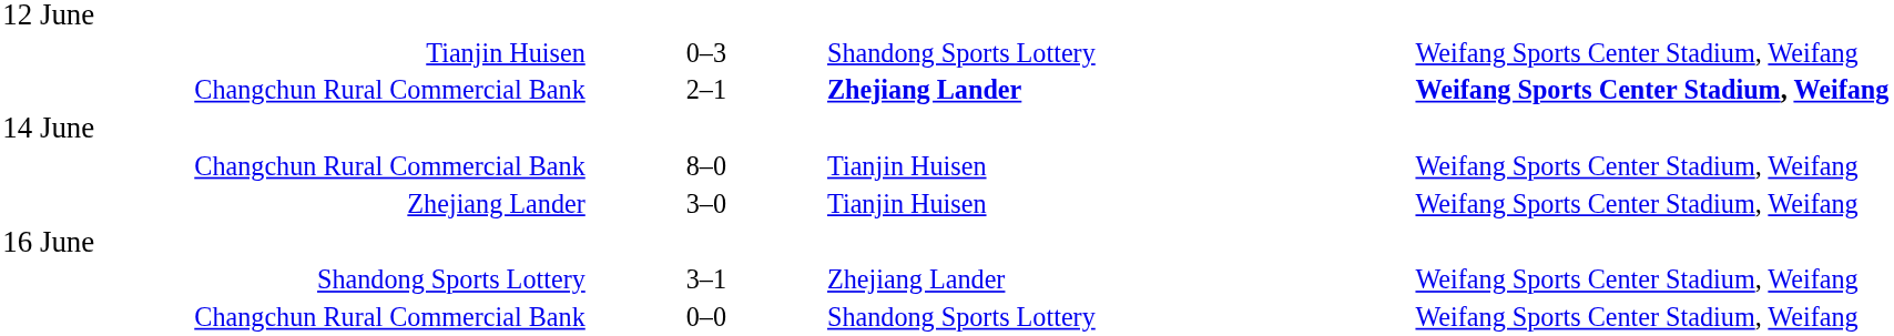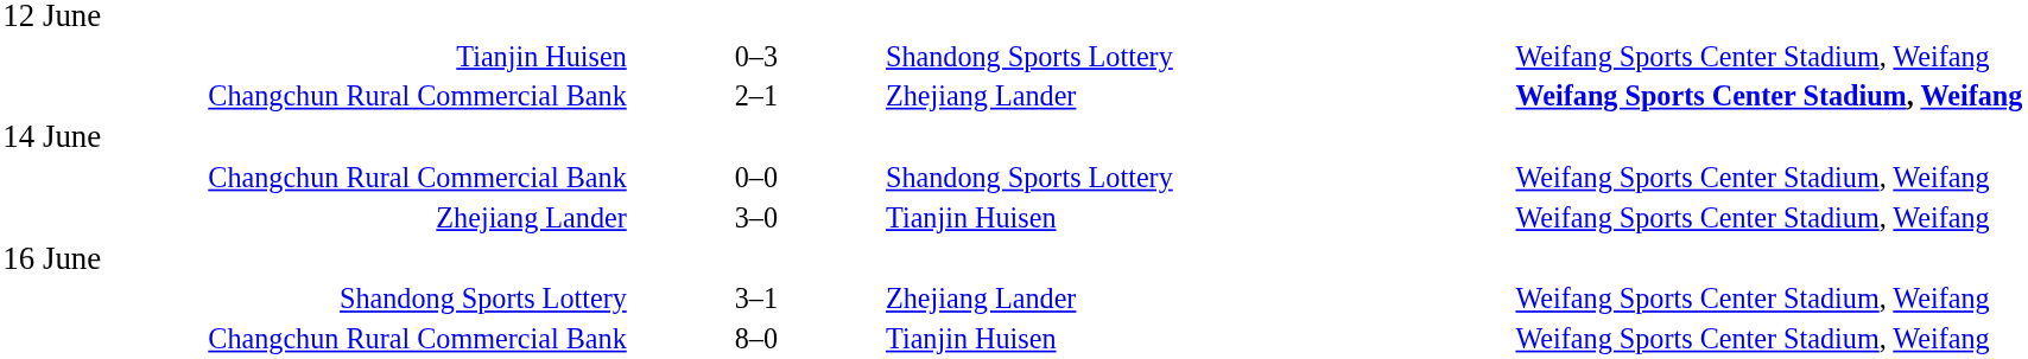 <table style="width:100%" cellspacing="1">
 <tr>
 <th width=25%></th>
 <th width=10%></th>
 <th width=25%></th>
 </tr>
 <tr>
 <td>12 June</td>
 </tr>
 <tr style=font-size:90%>
 <td align=right><a href='#'>Tianjin Huisen</a></td>
 <td align=center>0–3</td>
 <td><a href='#'>Shandong Sports Lottery</a></td>
 <td><a href='#'>Weifang Sports Center Stadium</a>, <a href='#'>Weifang</a></td>
 </tr>
 <tr style=font-size:90%>
 <td align=right><a href='#'>Changchun Rural Commercial Bank</a></td>
 <td align=center>2–1</td>
-<td><strong><a href='#'>Zhejiang Lander</a></strong></td>
+<td><a href='#'>Zhejiang Lander</a></td>
 <td><strong><a href='#'>Weifang Sports Center Stadium</a>, <a href='#'>Weifang</a></strong></td>
 </tr>
 <tr>
 <td>14 June</td>
 </tr>
 <tr style=font-size:90%>
 <td align=right><a href='#'>Changchun Rural Commercial Bank</a></td>
-<td align=center>8–0</td>
-<td><a href='#'>Tianjin Huisen</a></td>
+<td align=center>0–0</td>
+<td><a href='#'>Shandong Sports Lottery</a></td>
 <td><a href='#'>Weifang Sports Center Stadium</a>, <a href='#'>Weifang</a></td>
 </tr>
 <tr style=font-size:90%>
 <td align=right><a href='#'>Zhejiang Lander</a></td>
 <td align=center>3–0</td>
 <td><a href='#'>Tianjin Huisen</a></td>
 <td><a href='#'>Weifang Sports Center Stadium</a>, <a href='#'>Weifang</a></td>
 </tr>
 <tr>
 <td>16 June</td>
 </tr>
 <tr style=font-size:90%>
 <td align=right><a href='#'>Shandong Sports Lottery</a></td>
 <td align=center>3–1</td>
 <td><a href='#'>Zhejiang Lander</a></td>
 <td><a href='#'>Weifang Sports Center Stadium</a>, <a href='#'>Weifang</a></td>
 </tr>
 <tr style=font-size:90%>
 <td align=right><a href='#'>Changchun Rural Commercial Bank</a></td>
-<td align=center>0–0</td>
-<td><a href='#'>Shandong Sports Lottery</a></td>
+<td align=center>8–0</td>
+<td><a href='#'>Tianjin Huisen</a></td>
 <td><a href='#'>Weifang Sports Center Stadium</a>, <a href='#'>Weifang</a></td>
 </tr>
 </table>
